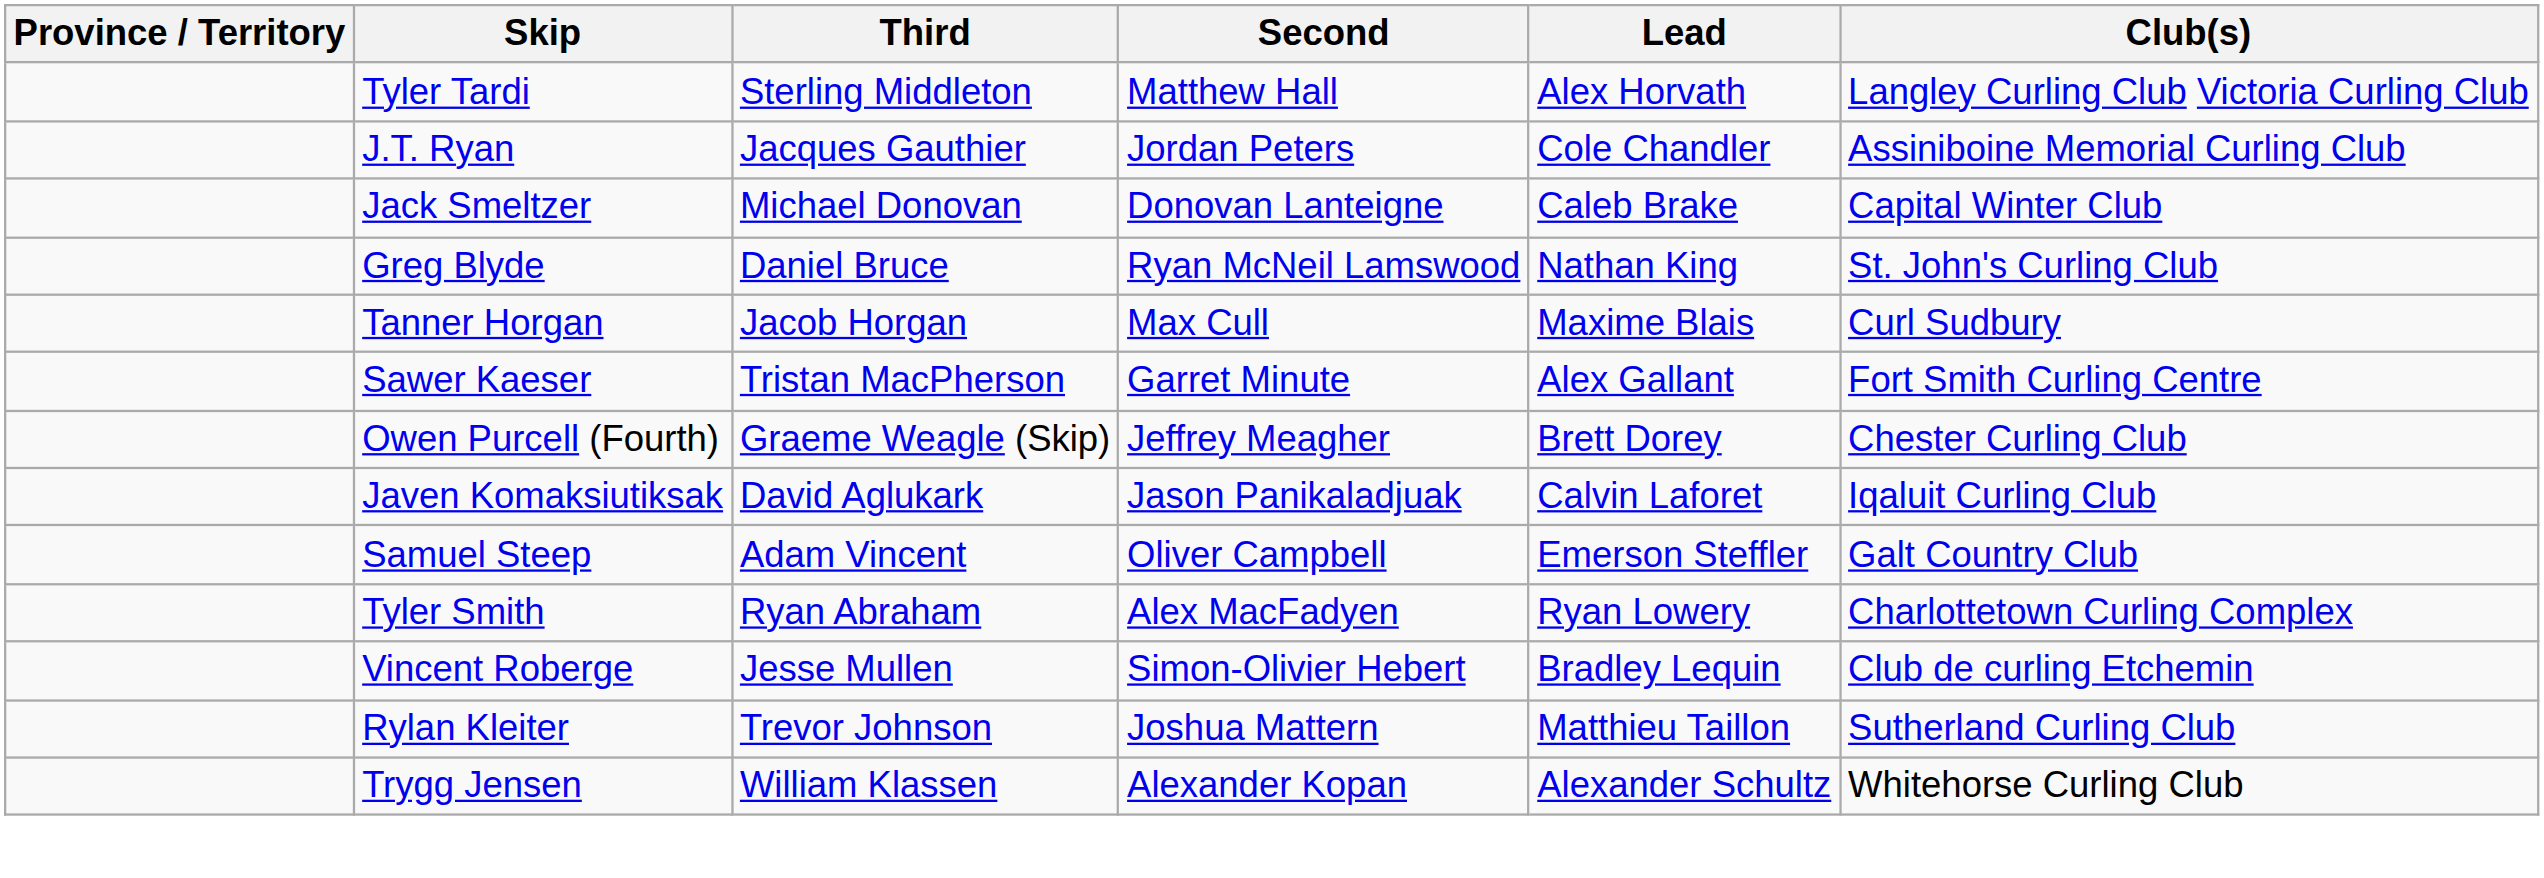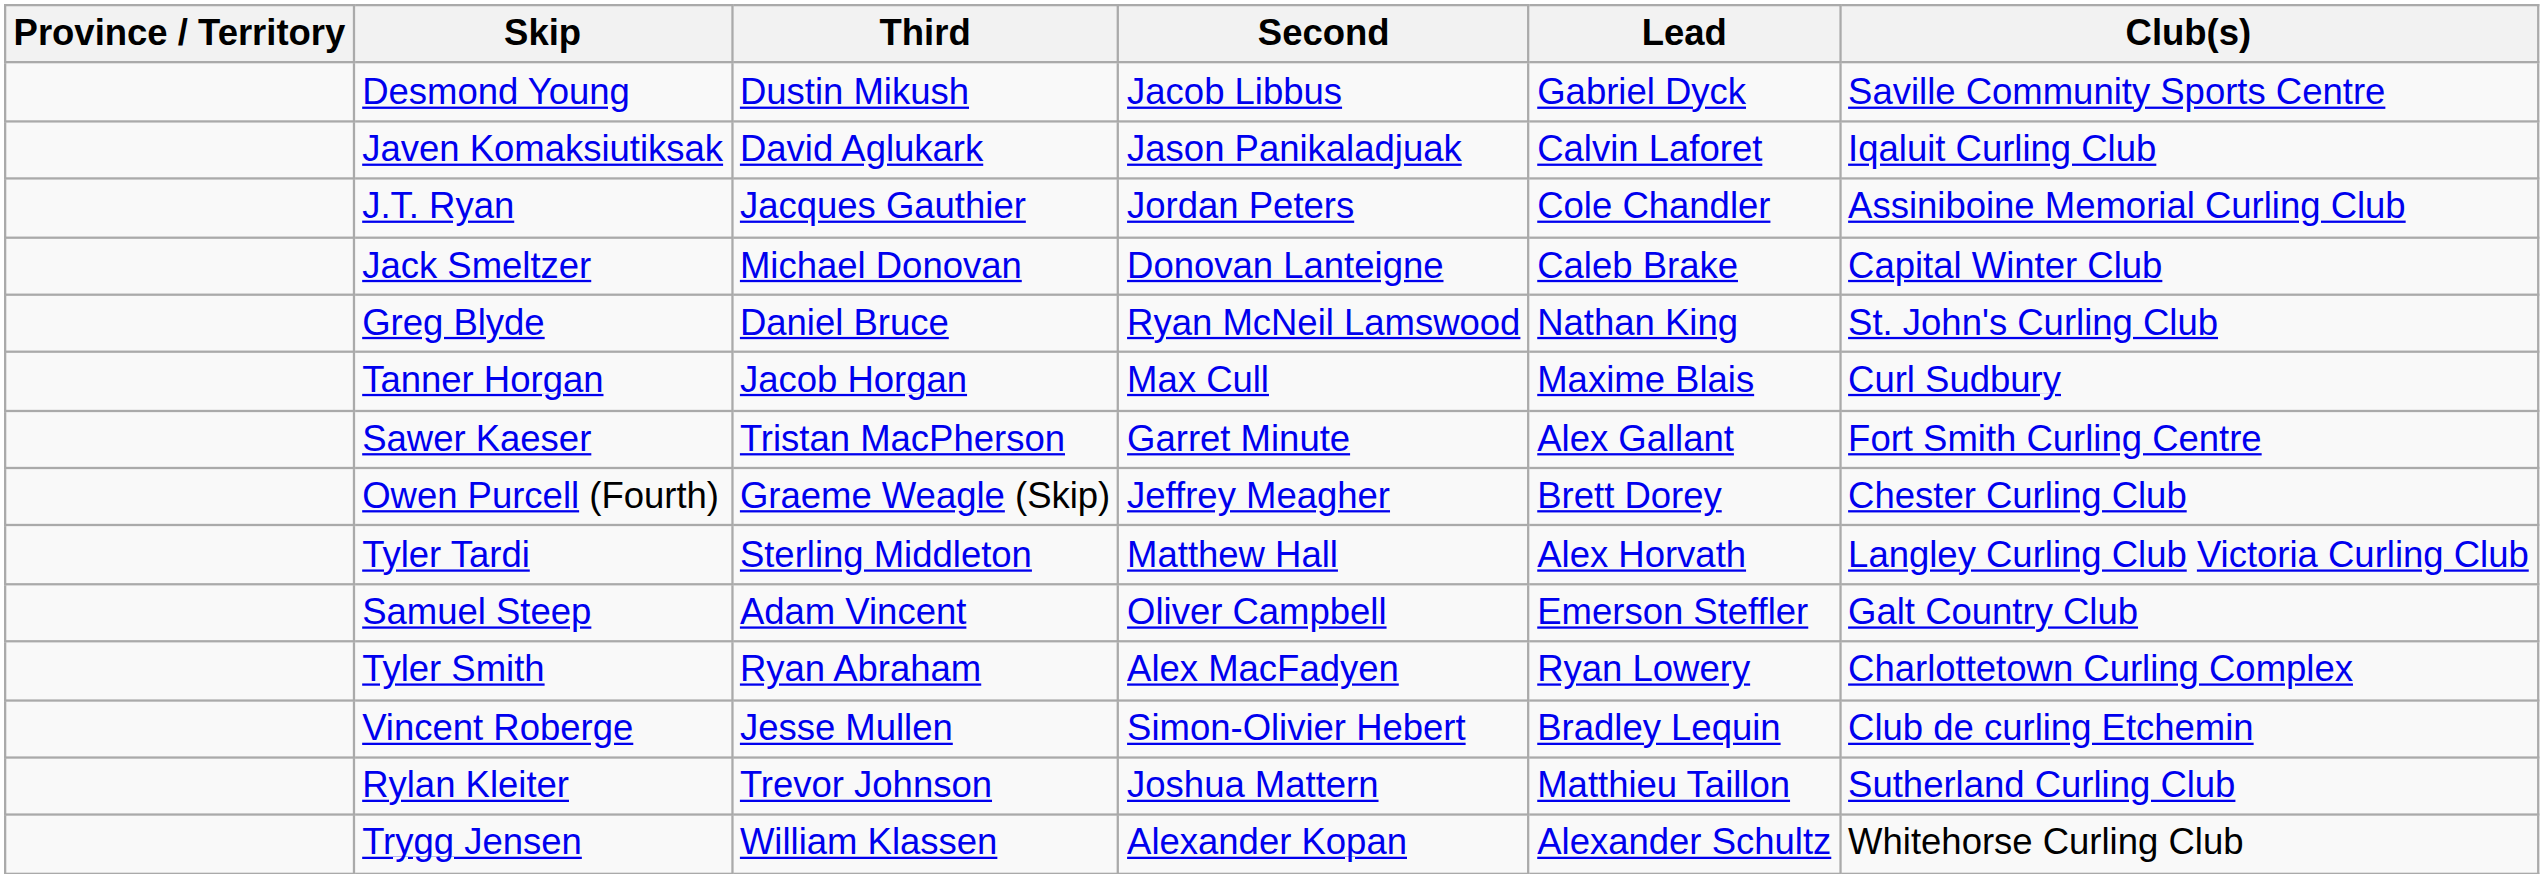 <table class="wikitable">
 <tr>
 <th>Province / Territory</th>
 <th>Skip</th>
 <th>Third</th>
 <th>Second</th>
 <th>Lead</th>
 <th>Club(s)</th>
 </tr>
 <tr>
 <td></td>
-<td><a href='#'>Tyler Tardi</a></td>
-<td><a href='#'>Sterling Middleton</a></td>
-<td><a href='#'>Matthew Hall</a></td>
-<td><a href='#'>Alex Horvath</a></td>
-<td><a href='#'>Langley Curling Club</a> <a href='#'>Victoria Curling Club</a></td>
+<td><a href='#'>Desmond Young</a></td>
+<td><a href='#'>Dustin Mikush</a></td>
+<td><a href='#'>Jacob Libbus</a></td>
+<td><a href='#'>Gabriel Dyck</a></td>
+<td><a href='#'>Saville Community Sports Centre</a></td>
+</tr>
+<tr>
+<td></td>
+<td><a href='#'>Javen Komaksiutiksak</a></td>
+<td><a href='#'>David Aglukark</a></td>
+<td><a href='#'>Jason Panikaladjuak</a></td>
+<td><a href='#'>Calvin Laforet</a></td>
+<td><a href='#'>Iqaluit Curling Club</a></td>
 </tr>
 <tr>
 <td></td>
 <td><a href='#'>J.T. Ryan</a></td>
 <td><a href='#'>Jacques Gauthier</a></td>
 <td><a href='#'>Jordan Peters</a></td>
 <td><a href='#'>Cole Chandler</a></td>
 <td><a href='#'>Assiniboine Memorial Curling Club</a></td>
 </tr>
 <tr>
 <td></td>
 <td><a href='#'>Jack Smeltzer</a></td>
 <td><a href='#'>Michael Donovan</a></td>
 <td><a href='#'>Donovan Lanteigne</a></td>
 <td><a href='#'>Caleb Brake</a></td>
 <td><a href='#'>Capital Winter Club</a></td>
 </tr>
 <tr>
 <td></td>
 <td><a href='#'>Greg Blyde</a></td>
 <td><a href='#'>Daniel Bruce</a></td>
 <td><a href='#'>Ryan McNeil Lamswood</a></td>
 <td><a href='#'>Nathan King</a></td>
 <td><a href='#'>St. John's Curling Club</a></td>
 </tr>
 <tr>
 <td></td>
 <td><a href='#'>Tanner Horgan</a></td>
 <td><a href='#'>Jacob Horgan</a></td>
 <td><a href='#'>Max Cull</a></td>
 <td><a href='#'>Maxime Blais</a></td>
 <td><a href='#'>Curl Sudbury</a></td>
 </tr>
 <tr>
 <td></td>
 <td><a href='#'>Sawer Kaeser</a></td>
 <td><a href='#'>Tristan MacPherson</a></td>
 <td><a href='#'>Garret Minute</a></td>
 <td><a href='#'>Alex Gallant</a></td>
 <td><a href='#'>Fort Smith Curling Centre</a></td>
 </tr>
 <tr>
 <td></td>
 <td><a href='#'>Owen Purcell</a> (Fourth)</td>
 <td><a href='#'>Graeme Weagle</a> (Skip)</td>
 <td><a href='#'>Jeffrey Meagher</a></td>
 <td><a href='#'>Brett Dorey</a></td>
 <td><a href='#'>Chester Curling Club</a></td>
 </tr>
 <tr>
 <td></td>
-<td><a href='#'>Javen Komaksiutiksak</a></td>
-<td><a href='#'>David Aglukark</a></td>
-<td><a href='#'>Jason Panikaladjuak</a></td>
-<td><a href='#'>Calvin Laforet</a></td>
-<td><a href='#'>Iqaluit Curling Club</a></td>
+<td><a href='#'>Tyler Tardi</a></td>
+<td><a href='#'>Sterling Middleton</a></td>
+<td><a href='#'>Matthew Hall</a></td>
+<td><a href='#'>Alex Horvath</a></td>
+<td><a href='#'>Langley Curling Club</a> <a href='#'>Victoria Curling Club</a></td>
 </tr>
 <tr>
 <td></td>
 <td><a href='#'>Samuel Steep</a></td>
 <td><a href='#'>Adam Vincent</a></td>
 <td><a href='#'>Oliver Campbell</a></td>
 <td><a href='#'>Emerson Steffler</a></td>
 <td><a href='#'>Galt Country Club</a></td>
 </tr>
 <tr>
 <td></td>
 <td><a href='#'>Tyler Smith</a></td>
 <td><a href='#'>Ryan Abraham</a></td>
 <td><a href='#'>Alex MacFadyen</a></td>
 <td><a href='#'>Ryan Lowery</a></td>
 <td><a href='#'>Charlottetown Curling Complex</a></td>
 </tr>
 <tr>
 <td></td>
 <td><a href='#'>Vincent Roberge</a></td>
 <td><a href='#'>Jesse Mullen</a></td>
 <td><a href='#'>Simon-Olivier Hebert</a></td>
 <td><a href='#'>Bradley Lequin</a></td>
 <td><a href='#'>Club de curling Etchemin</a></td>
 </tr>
 <tr>
 <td></td>
 <td><a href='#'>Rylan Kleiter</a></td>
 <td><a href='#'>Trevor Johnson</a></td>
 <td><a href='#'>Joshua Mattern</a></td>
 <td><a href='#'>Matthieu Taillon</a></td>
 <td><a href='#'>Sutherland Curling Club</a></td>
 </tr>
 <tr>
 <td></td>
 <td><a href='#'>Trygg Jensen</a></td>
 <td><a href='#'>William Klassen</a></td>
 <td><a href='#'>Alexander Kopan</a></td>
 <td><a href='#'>Alexander Schultz</a></td>
 <td>Whitehorse Curling Club</td>
 </tr>
 </table>
